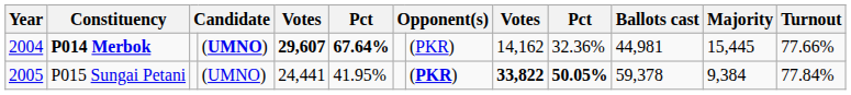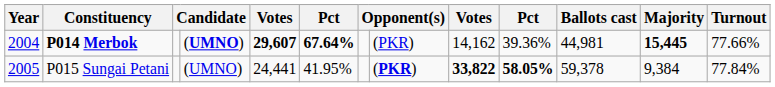 <table class="wikitable" style="margin:0.5em ; font-size:95%">
 <tr>
 <th>Year</th>
 <th>Constituency</th>
 <th colspan=2>Candidate</th>
 <th>Votes</th>
 <th>Pct</th>
 <th colspan=2>Opponent(s)</th>
 <th>Votes</th>
 <th>Pct</th>
 <th>Ballots cast</th>
 <th>Majority</th>
 <th>Turnout</th>
 </tr>
 <tr>
 <td><a href='#'>2004</a></td>
 <td><strong>P014 <a href='#'>Merbok</a></strong></td>
 <td></td>
 <td> (<a href='#'><strong>UMNO</strong></a>)</td>
 <td align="right"><strong>29,607</strong></td>
 <td><strong>67.64%</strong></td>
 <td></td>
 <td> (<a href='#'>PKR</a>)</td>
 <td align="right">14,162</td>
-<td>32.36%</td>
+<td>39.36%</td>
 <td>44,981</td>
-<td>15,445</td>
+<td><strong>15,445</strong></td>
 <td>77.66%</td>
 </tr>
 <tr>
 <td><a href='#'>2005</a></td>
 <td>P015 <a href='#'>Sungai Petani</a></td>
 <td></td>
 <td> (<a href='#'>UMNO</a>)</td>
 <td align="right">24,441</td>
 <td>41.95%</td>
 <td></td>
 <td> (<a href='#'><strong>PKR</strong></a>)</td>
 <td align="right"><strong>33,822</strong></td>
-<td><strong>50.05%</strong></td>
+<td><strong>58.05%</strong></td>
 <td>59,378</td>
 <td>9,384</td>
 <td>77.84%</td>
 </tr>
 </table>
